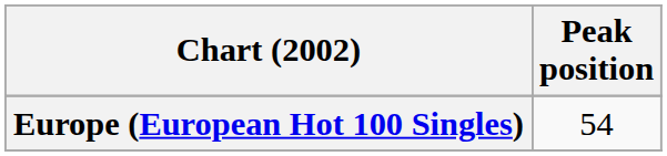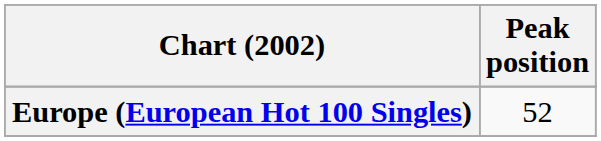 <table class="wikitable sortable plainrowheaders">
 <tr>
 <th scope="col">Chart (2002)</th>
 <th scope="col">Peak<br>position</th>
 </tr>
 <tr>
 </tr>
 <tr>
 </tr>
 <tr>
 <th scope="row">Europe (<a href='#'>European Hot 100 Singles</a>)</th>
-<td align="center">54</td>
+<td align="center">52</td>
 </tr>
 <tr>
 </tr>
 <tr>
 </tr>
 <tr>
 </tr>
 <tr>
 </tr>
 <tr>
 </tr>
 <tr>
 </tr>
 <tr>
 </tr>
 <tr>
 </tr>
 <tr>
 </tr>
 <tr>
 </tr>
 <tr>
 </tr>
 <tr>
 </tr>
 <tr>
 </tr>
 <tr>
 </tr>
 <tr>
 </tr>
 </table>
